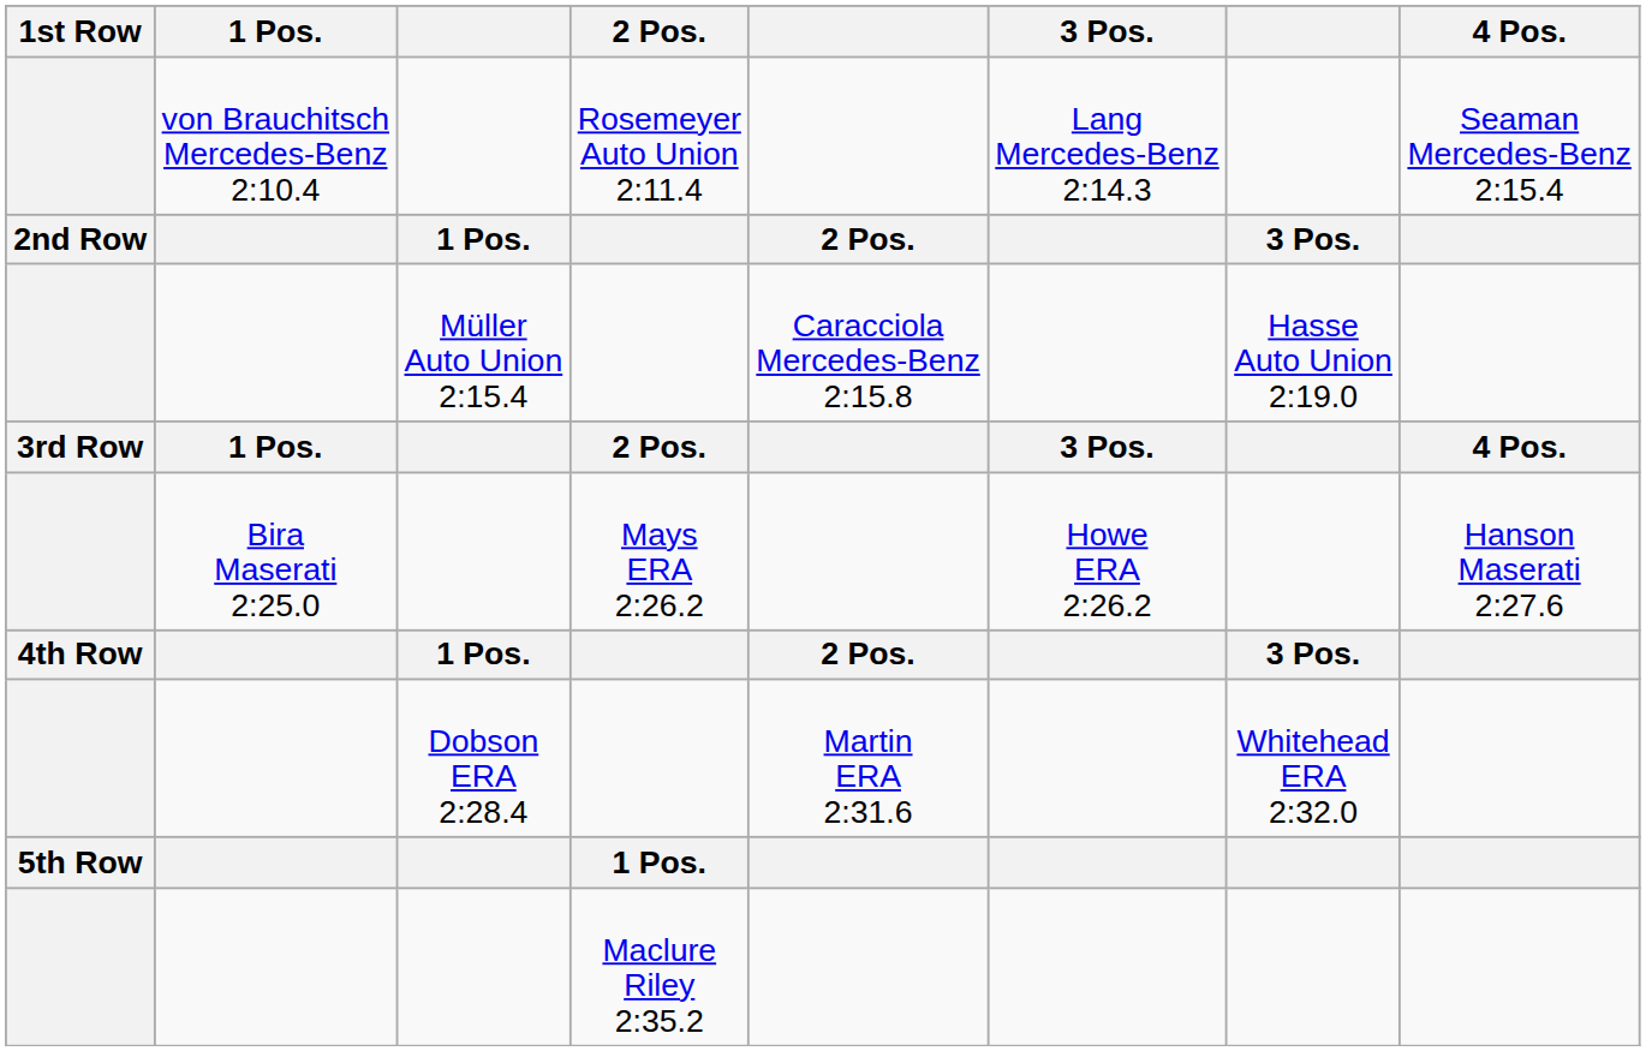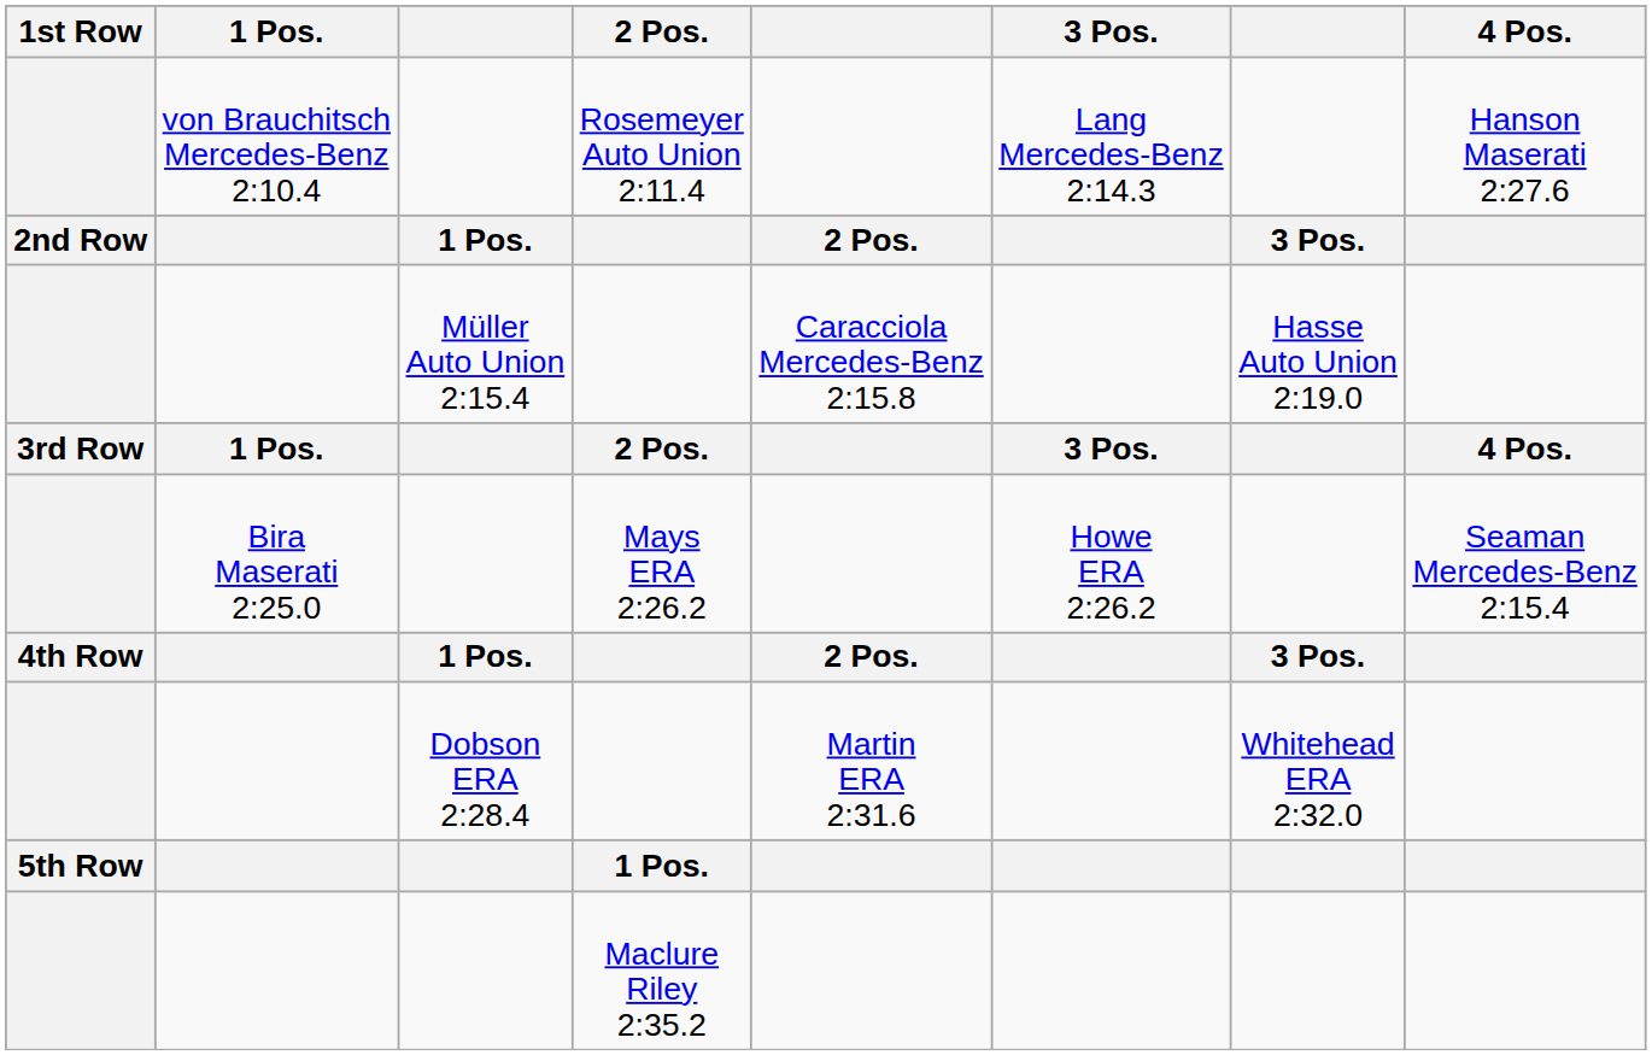 <table class="wikitable" style="font-size: 90%;">
 <tr>
 <th>1st Row</th>
 <th>1 Pos.</th>
 <th></th>
 <th>2 Pos.</th>
 <th></th>
 <th>3 Pos.</th>
 <th></th>
 <th>4 Pos.</th>
 </tr>
 <tr align="center">
 <th></th>
 <td><br><a href='#'>von Brauchitsch</a><br><a href='#'>Mercedes-Benz</a><br>2:10.4</td>
 <td></td>
 <td><br><a href='#'>Rosemeyer</a><br><a href='#'>Auto Union</a><br>2:11.4</td>
 <td></td>
 <td><br><a href='#'>Lang</a><br><a href='#'>Mercedes-Benz</a><br>2:14.3</td>
 <td></td>
-<td><br><a href='#'>Seaman</a><br><a href='#'>Mercedes-Benz</a><br>2:15.4</td>
+<td><br><a href='#'>Hanson</a><br><a href='#'>Maserati</a><br>2:27.6</td>
 </tr>
 <tr>
 <th>2nd Row</th>
 <th></th>
 <th>1 Pos.</th>
 <th></th>
 <th>2 Pos.</th>
 <th></th>
 <th>3 Pos.</th>
 <th></th>
 </tr>
 <tr align="center">
 <th></th>
 <td></td>
 <td><br><a href='#'>Müller</a><br><a href='#'>Auto Union</a><br>2:15.4</td>
 <td></td>
 <td><br><a href='#'>Caracciola</a><br><a href='#'>Mercedes-Benz</a><br>2:15.8</td>
 <td></td>
 <td><br><a href='#'>Hasse</a><br><a href='#'>Auto Union</a><br>2:19.0</td>
 <td></td>
 </tr>
 <tr>
 <th>3rd Row</th>
 <th>1 Pos.</th>
 <th></th>
 <th>2 Pos.</th>
 <th></th>
 <th>3 Pos.</th>
 <th></th>
 <th>4 Pos.</th>
 </tr>
 <tr align="center">
 <th></th>
 <td><br><a href='#'>Bira</a><br><a href='#'>Maserati</a><br>2:25.0</td>
 <td></td>
 <td><br><a href='#'>Mays</a><br><a href='#'>ERA</a><br>2:26.2</td>
 <td></td>
 <td><br><a href='#'>Howe</a><br><a href='#'>ERA</a><br>2:26.2</td>
 <td></td>
-<td><br><a href='#'>Hanson</a><br><a href='#'>Maserati</a><br>2:27.6</td>
+<td><br><a href='#'>Seaman</a><br><a href='#'>Mercedes-Benz</a><br>2:15.4</td>
 </tr>
 <tr>
 <th>4th Row</th>
 <th></th>
 <th>1 Pos.</th>
 <th></th>
 <th>2 Pos.</th>
 <th></th>
 <th>3 Pos.</th>
 <th></th>
 </tr>
 <tr align="center">
 <th></th>
 <td></td>
 <td><br><a href='#'>Dobson</a><br><a href='#'>ERA</a><br>2:28.4</td>
 <td></td>
 <td><br><a href='#'>Martin</a><br><a href='#'>ERA</a><br>2:31.6</td>
 <td></td>
 <td><br><a href='#'>Whitehead</a><br><a href='#'>ERA</a><br>2:32.0</td>
 <td></td>
 </tr>
 <tr>
 <th>5th Row</th>
 <th></th>
 <th></th>
 <th>1 Pos.</th>
 <th></th>
 <th></th>
 <th></th>
 <th></th>
 </tr>
 <tr align="center">
 <th></th>
 <td></td>
 <td></td>
 <td><br><a href='#'>Maclure</a><br><a href='#'>Riley</a><br>2:35.2</td>
 <td></td>
 <td></td>
 <td></td>
 <td></td>
 </tr>
 </table>
